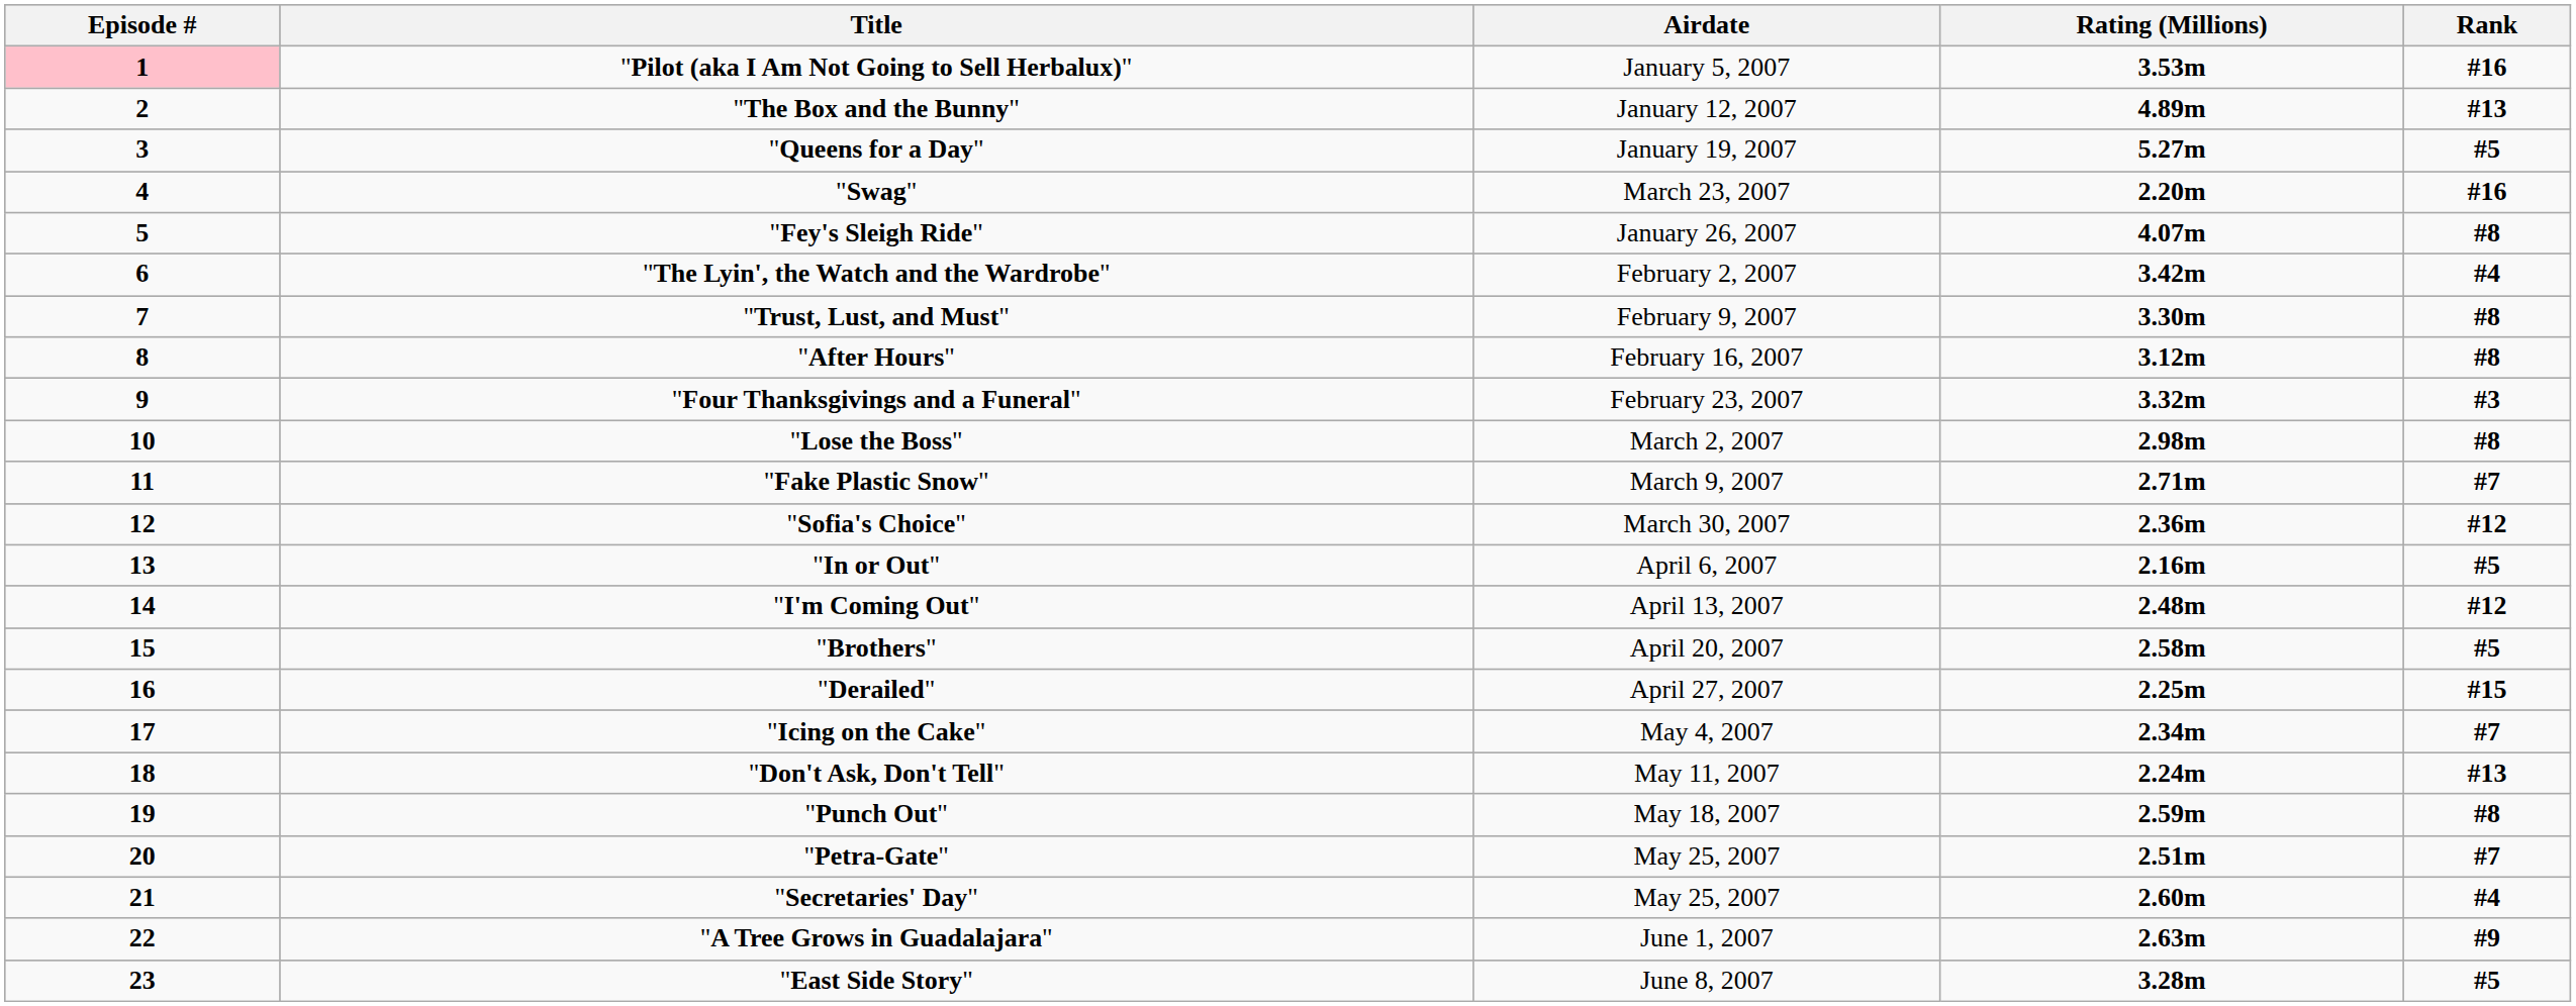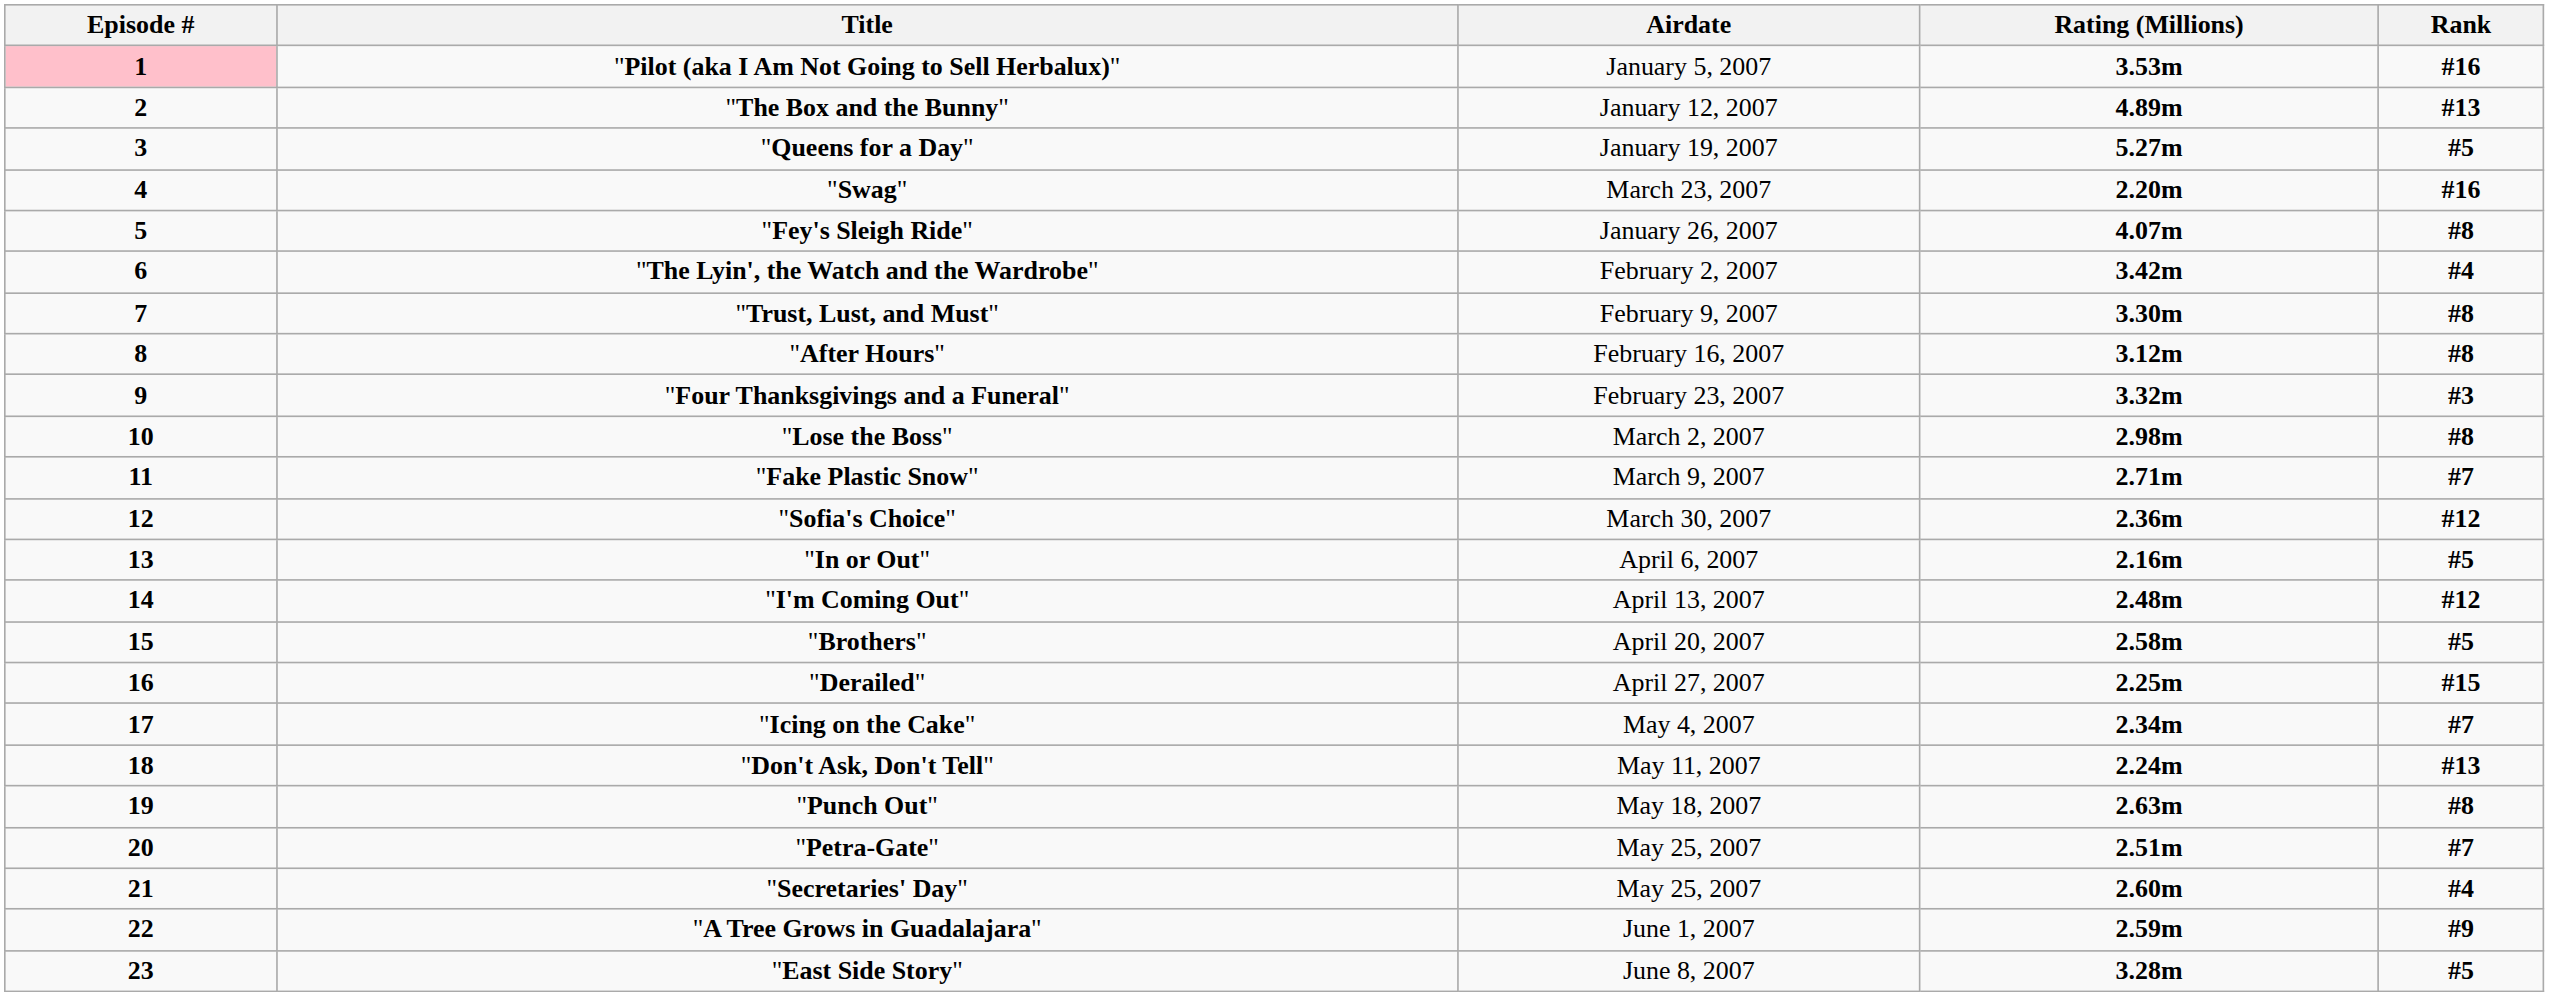 <table class="wikitable"  style="text-align:center; width:99%;">
 <tr>
 <th>Episode #</th>
 <th>Title</th>
 <th>Airdate</th>
 <th>Rating (Millions)</th>
 <th>Rank</th>
 </tr>
 <tr>
 <td style="background: pink;"><strong>1</strong></td>
 <td>"<strong>Pilot (aka I Am Not Going to Sell Herbalux)</strong>"</td>
 <td>January 5, 2007</td>
 <td><strong>3.53m</strong></td>
 <td><strong>#16</strong></td>
 </tr>
 <tr>
 <td><strong>2</strong></td>
 <td>"<strong>The Box and the Bunny</strong>"</td>
 <td>January 12, 2007</td>
 <td><strong>4.89m</strong></td>
 <td><strong>#13</strong></td>
 </tr>
 <tr>
 <td><strong>3</strong></td>
 <td>"<strong>Queens for a Day</strong>"</td>
 <td>January 19, 2007</td>
 <td><strong>5.27m</strong></td>
 <td><strong>#5</strong></td>
 </tr>
 <tr>
 <td><strong>4</strong></td>
 <td>"<strong>Swag</strong>"</td>
 <td>March 23, 2007</td>
 <td><strong>2.20m</strong></td>
 <td><strong>#16</strong></td>
 </tr>
 <tr>
 <td><strong>5</strong></td>
 <td>"<strong>Fey's Sleigh Ride</strong>"</td>
 <td>January 26, 2007</td>
 <td><strong>4.07m</strong></td>
 <td><strong>#8</strong></td>
 </tr>
 <tr>
 <td><strong>6</strong></td>
 <td>"<strong>The Lyin', the Watch and the Wardrobe</strong>"</td>
 <td>February 2, 2007</td>
 <td><strong>3.42m</strong></td>
 <td><strong>#4</strong></td>
 </tr>
 <tr>
 <td><strong>7</strong></td>
 <td>"<strong>Trust, Lust, and Must</strong>"</td>
 <td>February 9, 2007</td>
 <td><strong>3.30m</strong></td>
 <td><strong>#8</strong></td>
 </tr>
 <tr>
 <td><strong>8</strong></td>
 <td>"<strong>After Hours</strong>"</td>
 <td>February 16, 2007</td>
 <td><strong>3.12m</strong></td>
 <td><strong>#8</strong></td>
 </tr>
 <tr>
 <td><strong>9</strong></td>
 <td>"<strong>Four Thanksgivings and a Funeral</strong>"</td>
 <td>February 23, 2007</td>
 <td><strong>3.32m</strong></td>
 <td><strong>#3</strong></td>
 </tr>
 <tr>
 <td><strong>10</strong></td>
 <td>"<strong>Lose the Boss</strong>"</td>
 <td>March 2, 2007</td>
 <td><strong>2.98m</strong></td>
 <td><strong>#8</strong></td>
 </tr>
 <tr>
 <td><strong>11</strong></td>
 <td>"<strong>Fake Plastic Snow</strong>"</td>
 <td>March 9, 2007</td>
 <td><strong>2.71m</strong></td>
 <td><strong>#7</strong></td>
 </tr>
 <tr>
 <td><strong>12</strong></td>
 <td>"<strong>Sofia's Choice</strong>"</td>
 <td>March 30, 2007</td>
 <td><strong>2.36m</strong></td>
 <td><strong>#12</strong></td>
 </tr>
 <tr>
 <td><strong>13</strong></td>
 <td>"<strong>In or Out</strong>"</td>
 <td>April 6, 2007</td>
 <td><strong>2.16m</strong></td>
 <td><strong>#5</strong></td>
 </tr>
 <tr>
 <td><strong>14</strong></td>
 <td>"<strong>I'm Coming Out</strong>"</td>
 <td>April 13, 2007</td>
 <td><strong>2.48m</strong></td>
 <td><strong>#12</strong></td>
 </tr>
 <tr>
 <td><strong>15</strong></td>
 <td>"<strong>Brothers</strong>"</td>
 <td>April 20, 2007</td>
 <td><strong>2.58m</strong></td>
 <td><strong>#5</strong></td>
 </tr>
 <tr>
 <td><strong>16</strong></td>
 <td>"<strong>Derailed</strong>"</td>
 <td>April 27, 2007</td>
 <td><strong>2.25m</strong></td>
 <td><strong>#15</strong></td>
 </tr>
 <tr>
 <td><strong>17</strong></td>
 <td>"<strong>Icing on the Cake</strong>"</td>
 <td>May 4, 2007</td>
 <td><strong>2.34m</strong></td>
 <td><strong>#7</strong></td>
 </tr>
 <tr>
 <td><strong>18</strong></td>
 <td>"<strong>Don't Ask, Don't Tell</strong>"</td>
 <td>May 11, 2007</td>
 <td><strong>2.24m</strong></td>
 <td><strong>#13</strong></td>
 </tr>
 <tr>
 <td><strong>19</strong></td>
 <td>"<strong>Punch Out</strong>"</td>
 <td>May 18, 2007</td>
-<td><strong>2.59m</strong></td>
+<td><strong>2.63m</strong></td>
 <td><strong>#8</strong></td>
 </tr>
 <tr>
 <td><strong>20</strong></td>
 <td>"<strong>Petra-Gate</strong>"</td>
 <td>May 25, 2007</td>
 <td><strong>2.51m</strong></td>
 <td><strong>#7</strong></td>
 </tr>
 <tr>
 <td><strong>21</strong></td>
 <td>"<strong>Secretaries' Day</strong>"</td>
 <td>May 25, 2007</td>
 <td><strong>2.60m</strong></td>
 <td><strong>#4</strong></td>
 </tr>
 <tr>
 <td><strong>22</strong></td>
 <td>"<strong>A Tree Grows in Guadalajara</strong>"</td>
 <td>June 1, 2007</td>
-<td><strong>2.63m</strong></td>
+<td><strong>2.59m</strong></td>
 <td><strong>#9</strong></td>
 </tr>
 <tr>
 <td><strong>23</strong></td>
 <td>"<strong>East Side Story</strong>"</td>
 <td>June 8, 2007</td>
 <td><strong>3.28m</strong></td>
 <td><strong>#5</strong></td>
 </tr>
 </table>
